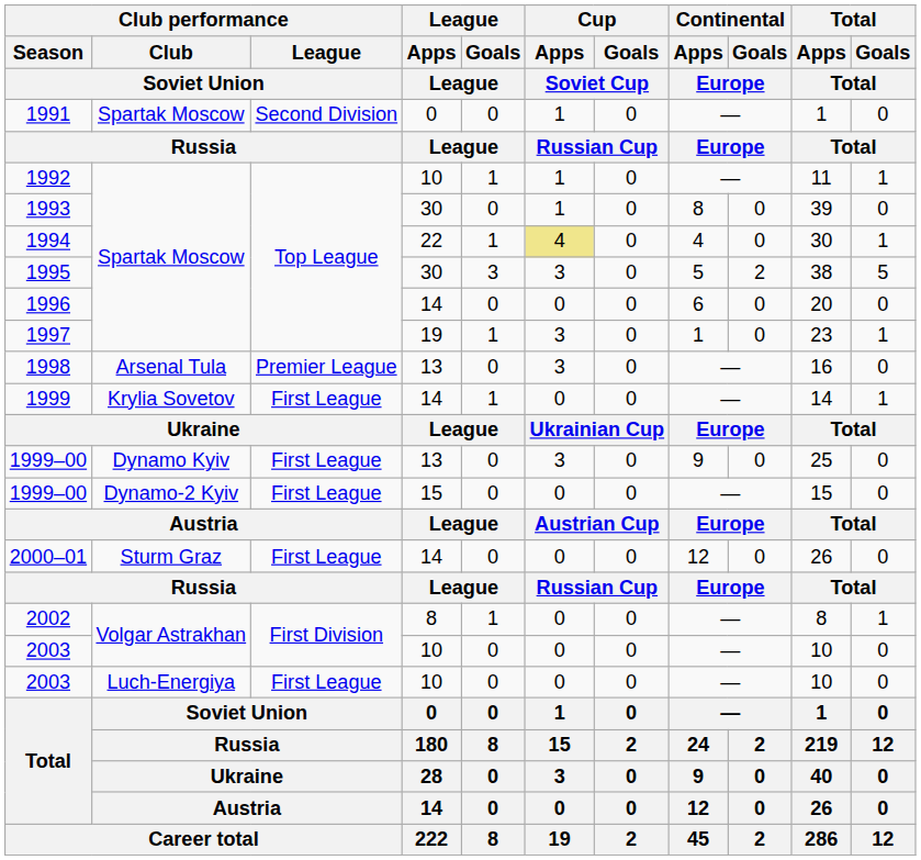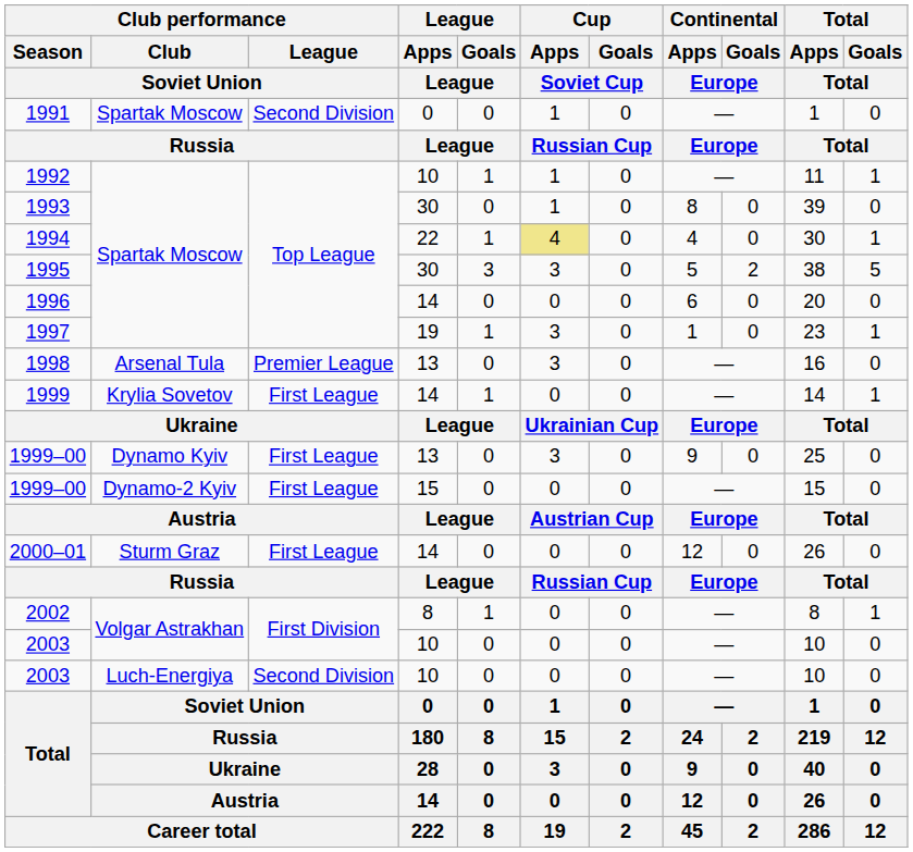 <table class="wikitable" style="text-align:center">
 <tr>
 <th colspan=3>Club performance</th>
 <th colspan=2>League</th>
 <th colspan=2>Cup</th>
 <th colspan=2>Continental</th>
 <th colspan=2>Total</th>
 </tr>
 <tr>
 <th>Season</th>
 <th>Club</th>
 <th>League</th>
 <th>Apps</th>
 <th>Goals</th>
 <th>Apps</th>
 <th>Goals</th>
 <th>Apps</th>
 <th>Goals</th>
 <th>Apps</th>
 <th>Goals</th>
 </tr>
 <tr>
 <th colspan=3>Soviet Union</th>
 <th colspan=2>League</th>
 <th colspan=2><a href='#'>Soviet Cup</a></th>
 <th colspan=2><a href='#'>Europe</a></th>
 <th colspan=2>Total</th>
 </tr>
 <tr>
 <td><a href='#'>1991</a></td>
 <td rowspan="1"><a href='#'>Spartak Moscow</a></td>
 <td rowspan="1"><a href='#'>Second Division</a></td>
 <td>0</td>
 <td>0</td>
 <td>1</td>
 <td>0</td>
 <td colspan="2">—</td>
 <td>1</td>
 <td>0</td>
 </tr>
 <tr>
 <th colspan=3>Russia</th>
 <th colspan=2>League</th>
 <th colspan=2><a href='#'>Russian Cup</a></th>
 <th colspan=2><a href='#'>Europe</a></th>
 <th colspan=2>Total</th>
 </tr>
 <tr>
 <td><a href='#'>1992</a></td>
 <td rowspan="6"><a href='#'>Spartak Moscow</a></td>
 <td rowspan="6"><a href='#'>Top League</a></td>
 <td>10</td>
 <td>1</td>
 <td>1</td>
 <td>0</td>
 <td colspan="2">—</td>
 <td>11</td>
 <td>1</td>
 </tr>
 <tr>
 <td><a href='#'>1993</a></td>
 <td>30</td>
 <td>0</td>
 <td>1</td>
 <td>0</td>
 <td>8</td>
 <td>0</td>
 <td>39</td>
 <td>0</td>
 </tr>
 <tr>
 <td><a href='#'>1994</a></td>
 <td>22</td>
 <td>1</td>
 <td style="background: khaki;">4</td>
 <td>0</td>
 <td>4</td>
 <td>0</td>
 <td>30</td>
 <td>1</td>
 </tr>
 <tr>
 <td><a href='#'>1995</a></td>
 <td>30</td>
 <td>3</td>
 <td>3</td>
 <td>0</td>
 <td>5</td>
 <td>2</td>
 <td>38</td>
 <td>5</td>
 </tr>
 <tr>
 <td><a href='#'>1996</a></td>
 <td>14</td>
 <td>0</td>
 <td>0</td>
 <td>0</td>
 <td>6</td>
 <td>0</td>
 <td>20</td>
 <td>0</td>
 </tr>
 <tr>
 <td><a href='#'>1997</a></td>
 <td>19</td>
 <td>1</td>
 <td>3</td>
 <td>0</td>
 <td>1</td>
 <td>0</td>
 <td>23</td>
 <td>1</td>
 </tr>
 <tr>
 <td><a href='#'>1998</a></td>
 <td rowspan="1"><a href='#'>Arsenal Tula</a></td>
 <td rowspan="1"><a href='#'>Premier League</a></td>
 <td>13</td>
 <td>0</td>
 <td>3</td>
 <td>0</td>
 <td colspan="2">—</td>
 <td>16</td>
 <td>0</td>
 </tr>
 <tr>
 <td><a href='#'>1999</a></td>
 <td rowspan="1"><a href='#'>Krylia Sovetov</a></td>
 <td rowspan="1"><a href='#'>First League</a></td>
 <td>14</td>
 <td>1</td>
 <td>0</td>
 <td>0</td>
 <td colspan="2">—</td>
 <td>14</td>
 <td>1</td>
 </tr>
 <tr>
 <th colspan=3>Ukraine</th>
 <th colspan=2>League</th>
 <th colspan=2><a href='#'>Ukrainian Cup</a></th>
 <th colspan=2><a href='#'>Europe</a></th>
 <th colspan=2>Total</th>
 </tr>
 <tr>
 <td><a href='#'>1999–00</a></td>
 <td rowspan="1"><a href='#'>Dynamo Kyiv</a></td>
 <td rowspan="1"><a href='#'>First League</a></td>
 <td>13</td>
 <td>0</td>
 <td>3</td>
 <td>0</td>
 <td>9</td>
 <td>0</td>
 <td>25</td>
 <td>0</td>
 </tr>
 <tr>
 <td><a href='#'>1999–00</a></td>
 <td rowspan="1"><a href='#'>Dynamo-2 Kyiv</a> </td>
 <td rowspan="1"><a href='#'>First League</a></td>
 <td>15</td>
 <td>0</td>
 <td>0</td>
 <td>0</td>
 <td colspan="2">—</td>
 <td>15</td>
 <td>0</td>
 </tr>
 <tr>
 <th colspan=3>Austria</th>
 <th colspan=2>League</th>
 <th colspan=2><a href='#'>Austrian Cup</a></th>
 <th colspan=2><a href='#'>Europe</a></th>
 <th colspan=2>Total</th>
 </tr>
 <tr>
 <td><a href='#'>2000–01</a></td>
 <td rowspan="1"><a href='#'>Sturm Graz</a> </td>
 <td rowspan="1"><a href='#'>First League</a></td>
 <td>14</td>
 <td>0</td>
 <td>0</td>
 <td>0</td>
 <td>12</td>
 <td>0</td>
 <td>26</td>
 <td>0</td>
 </tr>
 <tr>
 <th colspan=3>Russia</th>
 <th colspan=2>League</th>
 <th colspan=2><a href='#'>Russian Cup</a></th>
 <th colspan=2><a href='#'>Europe</a></th>
 <th colspan=2>Total</th>
 </tr>
 <tr>
 <td><a href='#'>2002</a></td>
 <td rowspan="2"><a href='#'>Volgar Astrakhan</a></td>
 <td rowspan="2"><a href='#'>First Division</a></td>
 <td>8</td>
 <td>1</td>
 <td>0</td>
 <td>0</td>
 <td colspan="2">—</td>
 <td>8</td>
 <td>1</td>
 </tr>
 <tr>
 <td><a href='#'>2003</a></td>
 <td>10</td>
 <td>0</td>
 <td>0</td>
 <td>0</td>
 <td colspan="2">—</td>
 <td>10</td>
 <td>0</td>
 </tr>
 <tr>
 <td><a href='#'>2003</a></td>
 <td rowspan="1"><a href='#'>Luch-Energiya</a></td>
-<td rowspan="1"><a href='#'>First League</a></td>
+<td rowspan="1"><a href='#'>Second Division</a></td>
 <td>10</td>
 <td>0</td>
 <td>0</td>
 <td>0</td>
 <td colspan="2">—</td>
 <td>10</td>
 <td>0</td>
 </tr>
 <tr>
 <th rowspan=4>Total</th>
 <th colspan=2>Soviet Union</th>
 <th>0</th>
 <th>0</th>
 <th>1</th>
 <th>0</th>
 <th colspan="2">—</th>
 <th>1</th>
 <th>0</th>
 </tr>
 <tr>
 <th colspan=2>Russia</th>
 <th>180</th>
 <th>8</th>
 <th>15</th>
 <th>2</th>
 <th>24</th>
 <th>2</th>
 <th>219</th>
 <th>12</th>
 </tr>
 <tr>
 <th colspan=2>Ukraine</th>
 <th>28</th>
 <th>0</th>
 <th>3</th>
 <th>0</th>
 <th>9</th>
 <th>0</th>
 <th>40</th>
 <th>0</th>
 </tr>
 <tr>
 <th colspan=2>Austria</th>
 <th>14</th>
 <th>0</th>
 <th>0</th>
 <th>0</th>
 <th>12</th>
 <th>0</th>
 <th>26</th>
 <th>0</th>
 </tr>
 <tr>
 <th colspan="3">Career total</th>
 <th>222</th>
 <th>8</th>
 <th>19</th>
 <th>2</th>
 <th>45</th>
 <th>2</th>
 <th>286</th>
 <th>12</th>
 </tr>
 </table>
